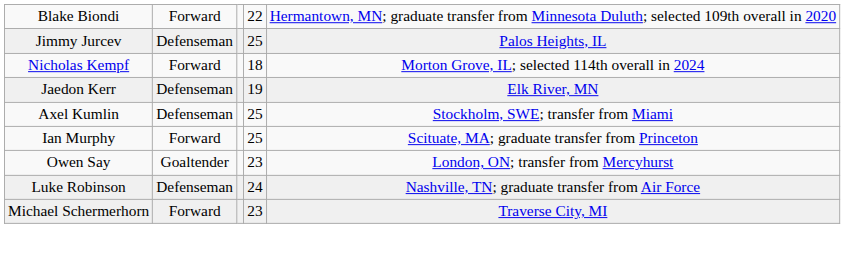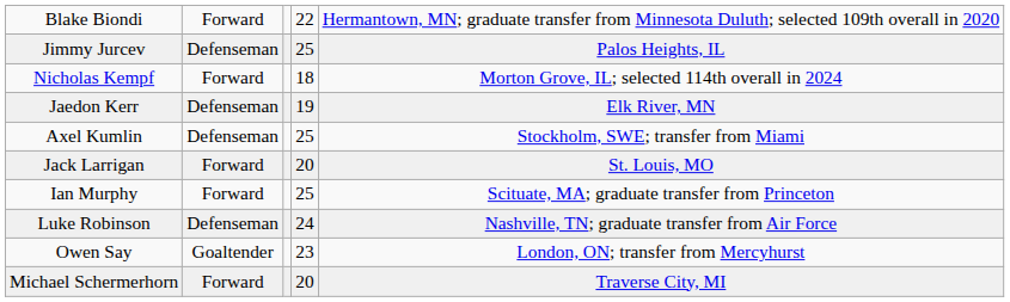 <table class="wikitable">
 <tr align="center" bgcolor="">
 <td>Blake Biondi</td>
 <td>Forward</td>
 <td></td>
 <td>22</td>
 <td><a href='#'>Hermantown, MN</a>; graduate transfer from <a href='#'>Minnesota Duluth</a>; selected 109th overall in <a href='#'>2020</a></td>
 </tr>
 <tr align="center" bgcolor="f0f0f0">
 <td>Jimmy Jurcev</td>
 <td>Defenseman</td>
 <td></td>
 <td>25</td>
 <td><a href='#'>Palos Heights, IL</a></td>
 </tr>
 <tr align="center" bgcolor="">
 <td><a href='#'>Nicholas Kempf</a></td>
 <td>Forward</td>
 <td></td>
 <td>18</td>
 <td><a href='#'>Morton Grove, IL</a>; selected 114th overall in <a href='#'>2024</a></td>
 </tr>
 <tr align="center" bgcolor="f0f0f0">
 <td>Jaedon Kerr</td>
 <td>Defenseman</td>
 <td></td>
 <td>19</td>
 <td><a href='#'>Elk River, MN</a></td>
 </tr>
 <tr align="center" bgcolor="">
 <td>Axel Kumlin</td>
 <td>Defenseman</td>
 <td></td>
 <td>25</td>
 <td><a href='#'>Stockholm, SWE</a>; transfer from <a href='#'>Miami</a></td>
 </tr>
+<tr align="center" bgcolor="f0f0f0">
+<td>Jack Larrigan</td>
+<td>Forward</td>
+<td></td>
+<td>20</td>
+<td><a href='#'>St. Louis, MO</a></td>
+</tr>
 <tr align="center" bgcolor="">
 <td>Ian Murphy</td>
 <td>Forward</td>
 <td></td>
 <td>25</td>
 <td><a href='#'>Scituate, MA</a>; graduate transfer from <a href='#'>Princeton</a></td>
+</tr>
+<tr align="center" bgcolor="f0f0f0">
+<td>Luke Robinson</td>
+<td>Defenseman</td>
+<td></td>
+<td>24</td>
+<td><a href='#'>Nashville, TN</a>; graduate transfer from <a href='#'>Air Force</a></td>
 </tr>
 <tr align="center" bgcolor="">
 <td>Owen Say</td>
 <td>Goaltender</td>
 <td></td>
 <td>23</td>
 <td><a href='#'>London, ON</a>; transfer from <a href='#'>Mercyhurst</a></td>
 </tr>
 <tr align="center" bgcolor="f0f0f0">
-<td>Luke Robinson</td>
-<td>Defenseman</td>
-<td></td>
-<td>24</td>
-<td><a href='#'>Nashville, TN</a>; graduate transfer from <a href='#'>Air Force</a></td>
-</tr>
-<tr align="center" bgcolor="f0f0f0">
 <td>Michael Schermerhorn</td>
 <td>Forward</td>
 <td></td>
-<td>23</td>
+<td>20</td>
 <td><a href='#'>Traverse City, MI</a></td>
 </tr>
 </table>
